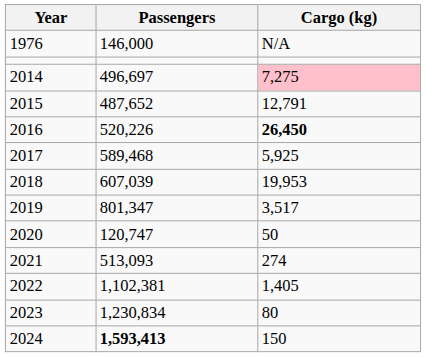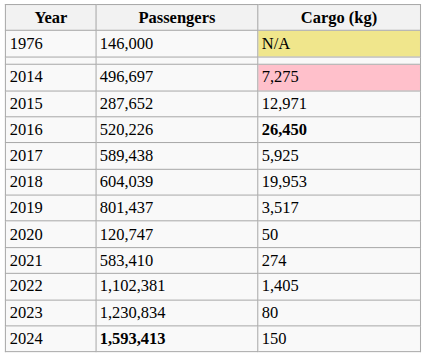 <table class="wikitable" style="margin:1em auto;">
 <tr style="background:lightgrey;">
 <th width="80">Year</th>
 <th style="width:150px;">Passengers</th>
 <th style="width:150px;">Cargo (kg)</th>
 </tr>
 <tr>
 <td>1976</td>
 <td> 146,000</td>
-<td>N/A</td>
+<td style="background: khaki;">N/A</td>
 </tr>
 <tr>
 <td></td>
 <td></td>
 <td></td>
 </tr>
 <tr>
 <td>2014</td>
 <td> 496,697</td>
 <td style="background: pink;">7,275</td>
 </tr>
 <tr>
 <td>2015</td>
-<td> 487,652</td>
-<td>12,791</td>
+<td> 287,652</td>
+<td>12,971</td>
 </tr>
 <tr>
 <td>2016</td>
 <td> 520,226</td>
 <td><strong>26,450</strong></td>
 </tr>
 <tr>
 <td>2017</td>
-<td> 589,468</td>
+<td> 589,438</td>
 <td>5,925</td>
 </tr>
 <tr>
 <td>2018</td>
-<td> 607,039</td>
+<td> 604,039</td>
 <td>19,953</td>
 </tr>
 <tr>
 <td>2019</td>
-<td> 801,347</td>
+<td> 801,437</td>
 <td>3,517</td>
 </tr>
 <tr>
 <td>2020</td>
 <td> 120,747</td>
 <td>50</td>
 </tr>
 <tr>
 <td>2021</td>
-<td> 513,093</td>
+<td> 583,410</td>
 <td>274</td>
 </tr>
 <tr>
 <td>2022</td>
 <td> 1,102,381</td>
 <td>1,405</td>
 </tr>
 <tr>
 <td>2023</td>
 <td>1,230,834</td>
 <td>80</td>
 </tr>
 <tr>
 <td>2024</td>
 <td><strong>1,593,413</strong></td>
 <td>150</td>
 </tr>
 </table>
